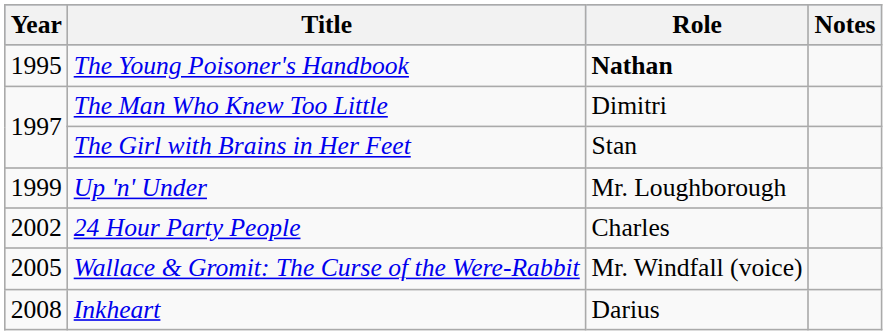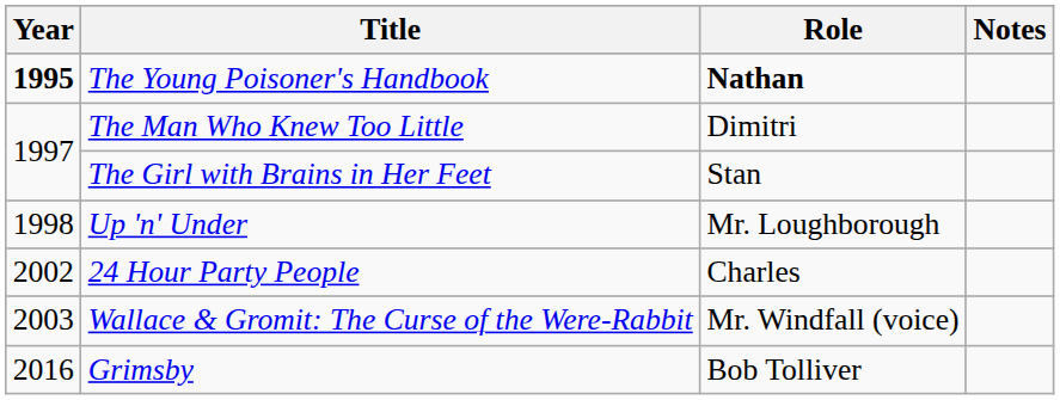 <table class="wikitable">
 <tr style="background:#b0c4de; text-align:center;">
 <th>Year</th>
 <th>Title</th>
 <th>Role</th>
 <th>Notes</th>
 </tr>
 <tr>
-<td>1995</td>
+<td><strong>1995</strong></td>
 <td><em><a href='#'>The Young Poisoner's Handbook</a></em></td>
 <td><strong>Nathan</strong></td>
 <td></td>
 </tr>
 <tr>
 <td rowspan=2>1997</td>
 <td><em><a href='#'>The Man Who Knew Too Little</a></em></td>
 <td>Dimitri</td>
 <td></td>
 </tr>
 <tr>
 <td><em><a href='#'>The Girl with Brains in Her Feet</a></em></td>
 <td>Stan</td>
 <td></td>
 </tr>
 <tr>
-<td>1999</td>
+<td>1998</td>
 <td><em><a href='#'>Up 'n' Under</a></em></td>
 <td>Mr. Loughborough</td>
 <td></td>
 </tr>
 <tr>
 <td>2002</td>
 <td><em><a href='#'>24 Hour Party People</a></em></td>
 <td>Charles</td>
 <td></td>
 </tr>
 <tr>
-<td>2005</td>
+<td>2003</td>
 <td><em><a href='#'>Wallace & Gromit: The Curse of the Were-Rabbit</a></em></td>
 <td>Mr. Windfall (voice)</td>
 <td></td>
 </tr>
 <tr>
-<td>2008</td>
-<td><em><a href='#'>Inkheart</a></em></td>
-<td>Darius</td>
+<td>2016</td>
+<td><em><a href='#'>Grimsby</a></em></td>
+<td>Bob Tolliver</td>
 <td></td>
 </tr>
 </table>
